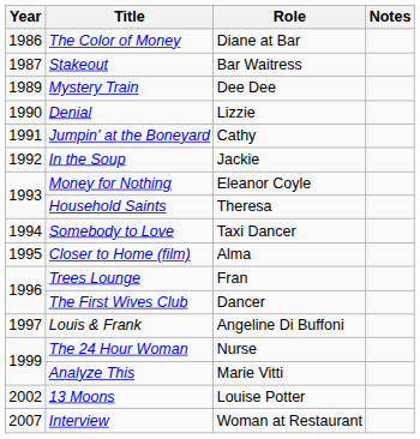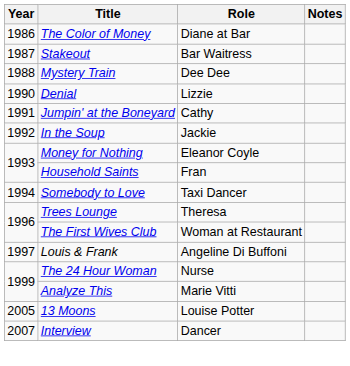 <table class="wikitable sortable">
 <tr>
 <th>Year</th>
 <th>Title</th>
 <th>Role</th>
 <th>Notes</th>
 </tr>
 <tr>
 <td>1986</td>
 <td><em><a href='#'>The Color of Money</a></em></td>
 <td>Diane at Bar</td>
 <td></td>
 </tr>
 <tr>
 <td>1987</td>
 <td><a href='#'><em>Stakeout</em></a></td>
 <td>Bar Waitress</td>
 <td></td>
 </tr>
 <tr>
-<td>1989</td>
+<td>1988</td>
 <td><a href='#'><em>Mystery Train</em></a></td>
 <td>Dee Dee</td>
 <td></td>
 </tr>
 <tr>
 <td>1990</td>
 <td><a href='#'><em>Denial</em></a></td>
 <td>Lizzie</td>
 <td></td>
 </tr>
 <tr>
 <td>1991</td>
 <td><em><a href='#'>Jumpin' at the Boneyard</a></em></td>
 <td>Cathy</td>
 <td></td>
 </tr>
 <tr>
 <td>1992</td>
 <td><em><a href='#'>In the Soup</a></em></td>
 <td>Jackie</td>
 <td></td>
 </tr>
 <tr>
 <td rowspan=2>1993</td>
 <td><a href='#'><em>Money for Nothing</em></a></td>
 <td>Eleanor Coyle</td>
 <td></td>
 </tr>
 <tr>
 <td><em><a href='#'>Household Saints</a></em></td>
-<td>Theresa</td>
+<td>Fran</td>
 <td></td>
 </tr>
 <tr>
 <td>1994</td>
 <td><a href='#'><em>Somebody to Love</em></a></td>
 <td>Taxi Dancer</td>
 <td></td>
 </tr>
 <tr>
-<td>1995</td>
-<td><em><a href='#'>Closer to Home (film)</a></em></td>
-<td>Alma</td>
-<td></td>
-</tr>
-<tr>
 <td rowspan=2>1996</td>
 <td><em><a href='#'>Trees Lounge</a></em></td>
-<td>Fran</td>
+<td>Theresa</td>
 <td></td>
 </tr>
 <tr>
 <td><em><a href='#'>The First Wives Club</a></em></td>
-<td>Dancer</td>
+<td>Woman at Restaurant</td>
 <td></td>
 </tr>
 <tr>
 <td>1997</td>
 <td><em>Louis & Frank</em></td>
 <td>Angeline Di Buffoni</td>
 <td></td>
 </tr>
 <tr>
 <td rowspan=2>1999</td>
 <td><em><a href='#'>The 24 Hour Woman</a></em></td>
 <td>Nurse</td>
 <td></td>
 </tr>
 <tr>
 <td><em><a href='#'>Analyze This</a></em></td>
 <td>Marie Vitti</td>
 <td></td>
 </tr>
 <tr>
-<td>2002</td>
+<td>2005</td>
 <td><em><a href='#'>13 Moons</a></em></td>
 <td>Louise Potter</td>
 <td></td>
 </tr>
 <tr>
 <td>2007</td>
 <td><a href='#'><em>Interview</em></a></td>
-<td>Woman at Restaurant</td>
+<td>Dancer</td>
 <td></td>
 </tr>
 </table>
